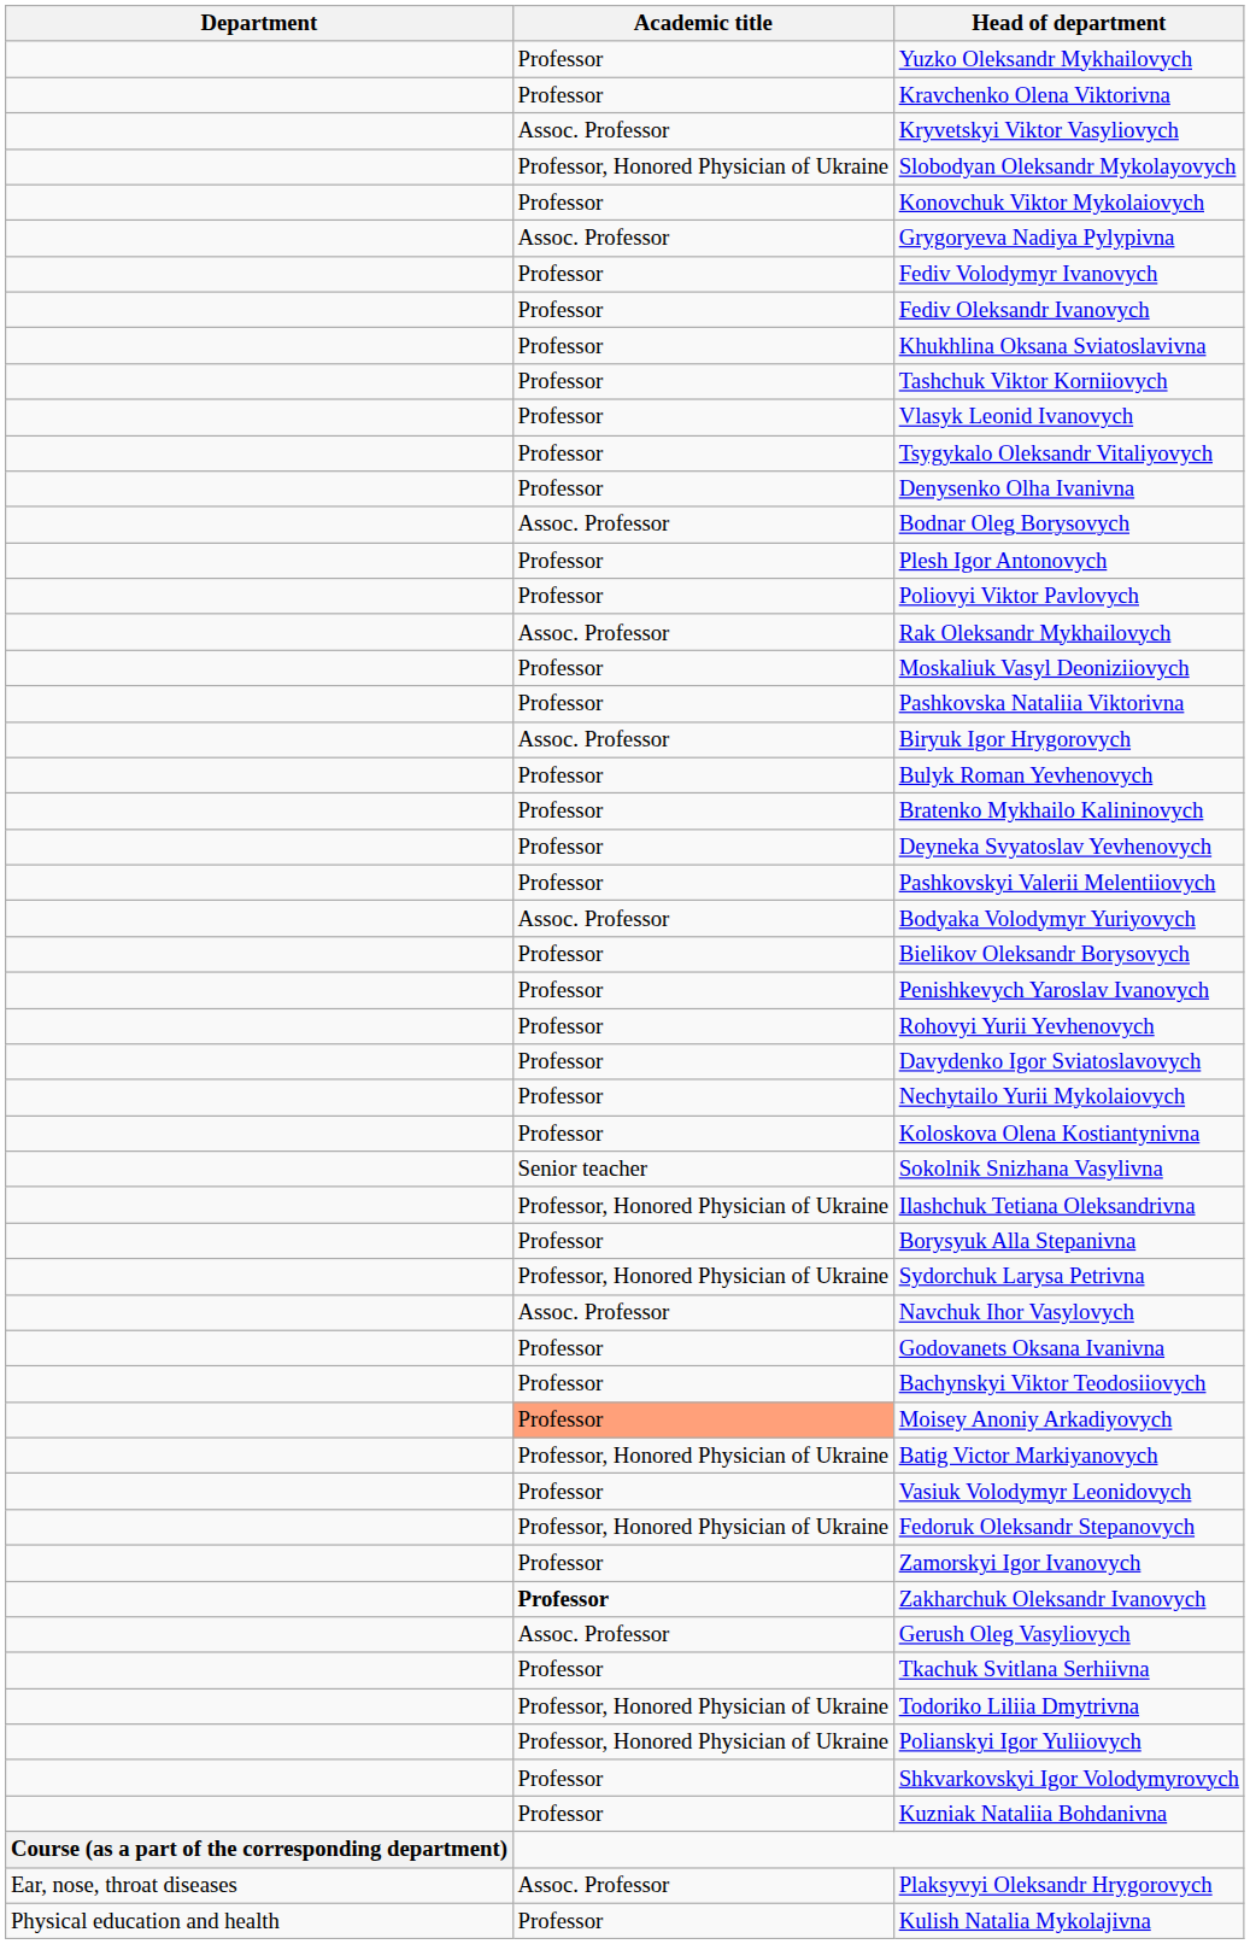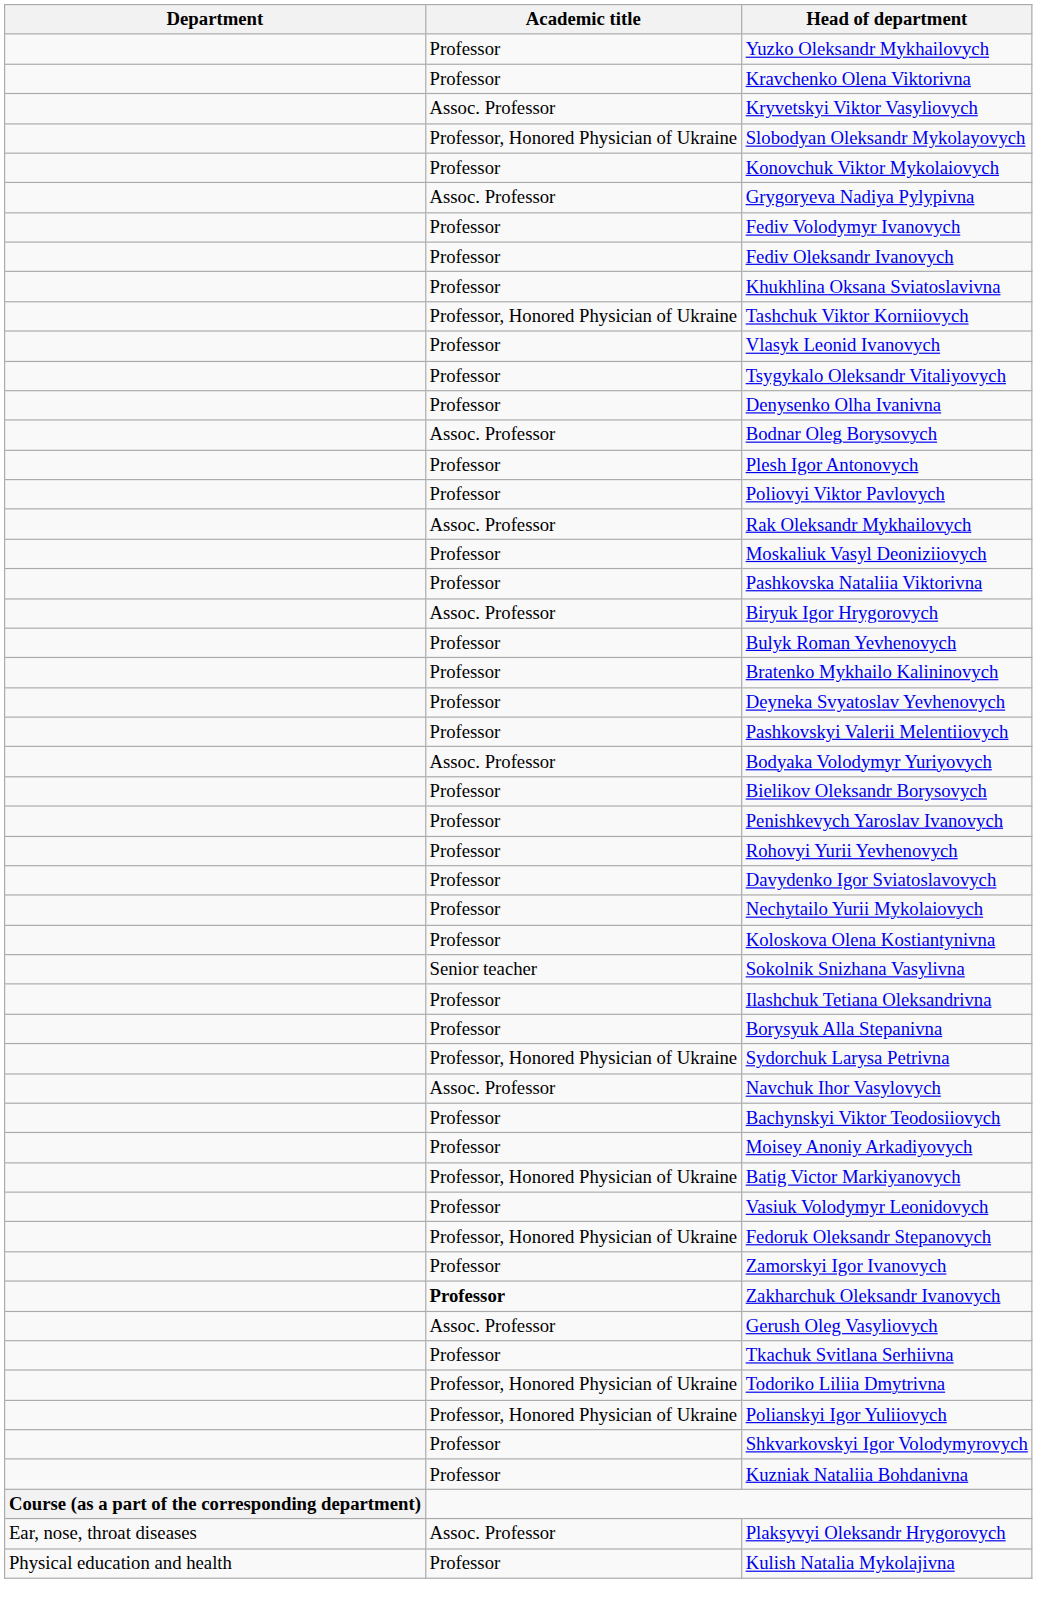 <table class="wikitable">
 <tr>
 <th>Department</th>
 <th>Academic title</th>
 <th>Head of department</th>
 </tr>
 <tr>
 <td> </td>
 <td>Professor</td>
 <td><a href='#'>Yuzko Oleksandr Mykhailovych</a></td>
 </tr>
 <tr>
 <td> </td>
 <td>Professor</td>
 <td><a href='#'>Kravchenko Olena Viktorivna</a></td>
 </tr>
 <tr>
 <td> </td>
 <td>Assoc. Professor</td>
 <td><a href='#'>Kryvetskyi Viktor Vasyliovych</a></td>
 </tr>
 <tr>
 <td> </td>
 <td>Professor, Honored Physician of Ukraine</td>
 <td><a href='#'>Slobodyan Oleksandr Mykolayovych</a></td>
 </tr>
 <tr>
 <td> </td>
 <td>Professor</td>
 <td><a href='#'>Konovchuk Viktor Mykolaiovych</a></td>
 </tr>
 <tr>
 <td></td>
 <td>Assoc. Professor</td>
 <td><a href='#'>Grygoryeva Nadiya Pylypivna</a></td>
 </tr>
 <tr>
 <td> </td>
 <td>Professor</td>
 <td><a href='#'>Fediv Volodymyr Ivanovych</a></td>
 </tr>
 <tr>
 <td></td>
 <td>Professor</td>
 <td><a href='#'>Fediv Oleksandr Ivanovych</a></td>
 </tr>
 <tr>
 <td> </td>
 <td>Professor</td>
 <td><a href='#'>Khukhlina Oksana Sviatoslavivna</a></td>
 </tr>
 <tr>
 <td> </td>
-<td>Professor</td>
+<td>Professor, Honored Physician of Ukraine</td>
 <td><a href='#'>Tashchuk Viktor Korniiovych</a></td>
 </tr>
 <tr>
 <td> </td>
 <td>Professor</td>
 <td><a href='#'>Vlasyk Leonid Ivanovych</a></td>
 </tr>
 <tr>
 <td> </td>
 <td>Professor</td>
 <td><a href='#'>Tsygykalo Oleksandr Vitaliyovych</a></td>
 </tr>
 <tr>
 <td> </td>
 <td>Professor</td>
 <td><a href='#'>Denysenko Olha Ivanivna</a></td>
 </tr>
 <tr>
 <td> </td>
 <td>Assoc. Professor</td>
 <td><a href='#'>Bodnar Oleg Borysovych</a></td>
 </tr>
 <tr>
 <td> </td>
 <td>Professor</td>
 <td><a href='#'>Plesh Igor Antonovych</a></td>
 </tr>
 <tr>
 <td> </td>
 <td>Professor</td>
 <td><a href='#'>Poliovyi Viktor Pavlovych</a></td>
 </tr>
 <tr>
 <td> </td>
 <td>Assoc. Professor</td>
 <td><a href='#'>Rak Oleksandr Mykhailovych</a></td>
 </tr>
 <tr>
 <td> </td>
 <td>Professor</td>
 <td><a href='#'>Moskaliuk Vasyl Deoniziiovych</a></td>
 </tr>
 <tr>
 <td> </td>
 <td>Professor</td>
 <td><a href='#'>Pashkovska Nataliia Viktorivna</a></td>
 </tr>
 <tr>
 <td> </td>
 <td>Assoc. Professor</td>
 <td><a href='#'>Biryuk Igor Hrygorovych</a></td>
 </tr>
 <tr>
 <td> </td>
 <td>Professor</td>
 <td><a href='#'>Bulyk Roman Yevhenovych</a></td>
 </tr>
 <tr>
 <td> </td>
 <td>Professor</td>
 <td><a href='#'>Bratenko Mykhailo Kalininovych</a></td>
 </tr>
 <tr>
 <td> </td>
 <td>Professor</td>
 <td><a href='#'>Deyneka Svyatoslav Yevhenovych</a></td>
 </tr>
 <tr>
 <td> </td>
 <td>Professor</td>
 <td><a href='#'>Pashkovskyi Valerii Melentiiovych</a></td>
 </tr>
 <tr>
 <td> </td>
 <td>Assoc. Professor</td>
 <td><a href='#'>Bodyaka Volodymyr Yuriyovych</a></td>
 </tr>
 <tr>
 <td> </td>
 <td>Professor</td>
 <td><a href='#'>Bielikov Oleksandr Borysovych</a></td>
 </tr>
 <tr>
 <td> </td>
 <td>Professor</td>
 <td><a href='#'>Penishkevych Yaroslav Ivanovych</a></td>
 </tr>
 <tr>
 <td> </td>
 <td>Professor</td>
 <td><a href='#'>Rohovyi Yurii Yevhenovych</a></td>
 </tr>
 <tr>
 <td> </td>
 <td>Professor</td>
 <td><a href='#'>Davydenko Igor Sviatoslavovych</a></td>
 </tr>
 <tr>
 <td> </td>
 <td>Professor</td>
 <td><a href='#'>Nechytailo Yurii Mykolaiovych</a></td>
 </tr>
 <tr>
 <td> </td>
 <td>Professor</td>
 <td><a href='#'>Koloskova Olena Kostiantynivna</a></td>
 </tr>
 <tr>
 <td> </td>
 <td>Senior teacher</td>
 <td><a href='#'>Sokolnik Snizhana Vasylivna</a></td>
 </tr>
 <tr>
 <td> </td>
-<td>Professor, Honored Physician of Ukraine</td>
+<td>Professor</td>
 <td><a href='#'>Ilashchuk Tetiana Oleksandrivna</a></td>
 </tr>
 <tr>
 <td> </td>
 <td>Professor</td>
 <td><a href='#'>Borysyuk Alla Stepanivna</a></td>
 </tr>
 <tr>
 <td> </td>
 <td>Professor, Honored Physician of Ukraine</td>
 <td><a href='#'>Sydorchuk Larysa Petrivna</a></td>
 </tr>
 <tr>
 <td> </td>
 <td>Assoc. Professor</td>
 <td><a href='#'>Navchuk Ihor Vasylovych</a></td>
 </tr>
 <tr>
 <td> </td>
 <td>Professor</td>
-<td><a href='#'>Godovanets Oksana Ivanivna</a></td>
+<td><a href='#'>Bachynskyi Viktor Teodosiiovych</a></td>
 </tr>
 <tr>
 <td> </td>
 <td>Professor</td>
-<td><a href='#'>Bachynskyi Viktor Teodosiiovych</a></td>
-</tr>
-<tr>
-<td> </td>
-<td style="background: lightsalmon;">Professor</td>
 <td><a href='#'>Moisey Anoniy Arkadiyovych</a></td>
 </tr>
 <tr>
 <td> </td>
 <td>Professor, Honored Physician of Ukraine</td>
 <td><a href='#'>Batig Victor Markiyanovych</a></td>
 </tr>
 <tr>
 <td> </td>
 <td>Professor</td>
 <td><a href='#'>Vasiuk Volodymyr Leonidovych</a></td>
 </tr>
 <tr>
 <td> </td>
 <td>Professor, Honored Physician of Ukraine</td>
 <td><a href='#'>Fedoruk Oleksandr Stepanovych</a></td>
 </tr>
 <tr>
 <td> </td>
 <td>Professor</td>
 <td><a href='#'>Zamorskyi Igor Ivanovych</a></td>
 </tr>
 <tr>
 <td> </td>
 <td><strong>Professor</strong></td>
 <td><a href='#'>Zakharchuk Oleksandr Ivanovych</a></td>
 </tr>
 <tr>
 <td> </td>
 <td>Assoc. Professor</td>
 <td><a href='#'>Gerush Oleg Vasyliovych</a></td>
 </tr>
 <tr>
 <td> </td>
 <td>Professor</td>
 <td><a href='#'>Tkachuk Svitlana Serhiivna</a></td>
 </tr>
 <tr>
 <td> </td>
 <td>Professor, Honored Physician of Ukraine</td>
 <td><a href='#'>Todoriko Liliia Dmytrivna</a></td>
 </tr>
 <tr>
 <td> </td>
 <td>Professor, Honored Physician of Ukraine</td>
 <td><a href='#'>Polianskyi Igor Yuliiovych</a></td>
 </tr>
 <tr>
 <td> </td>
 <td>Professor</td>
 <td><a href='#'>Shkvarkovskyi Igor Volodymyrovych</a></td>
 </tr>
 <tr>
 <td> </td>
 <td>Professor</td>
 <td><a href='#'>Kuzniak Nataliia Bohdanivna</a></td>
 </tr>
 <tr>
 <th>Course (as a part of the corresponding department)</th>
 </tr>
 <tr>
 <td>Ear, nose, throat diseases</td>
 <td>Assoc. Professor</td>
 <td><a href='#'>Plaksyvyi Oleksandr Hrygorovych</a></td>
 </tr>
 <tr>
 <td>Physical education and health</td>
 <td>Professor</td>
 <td><a href='#'>Kulish Natalia Mykolajivna</a></td>
 </tr>
 </table>
